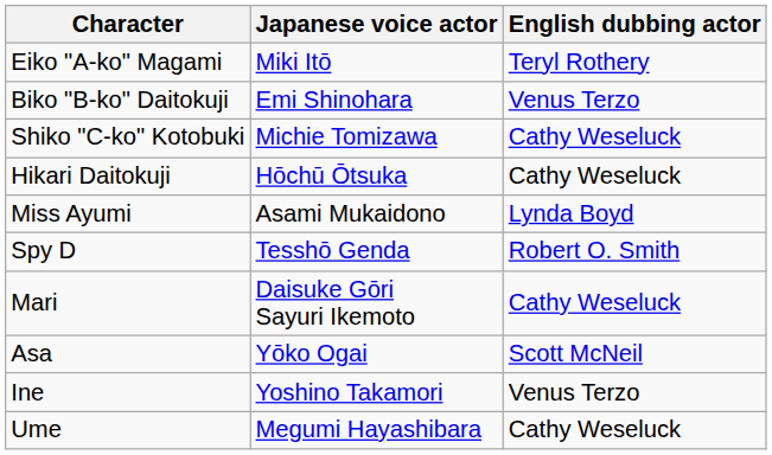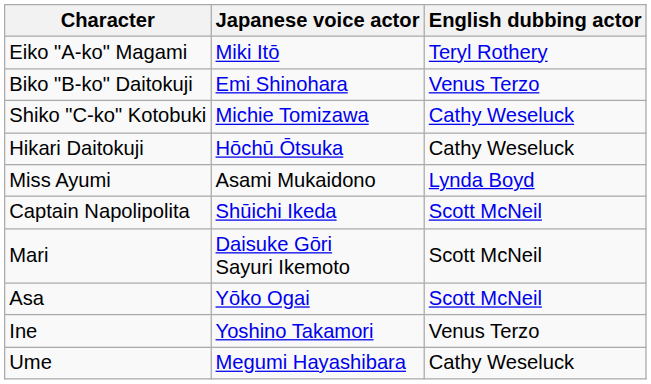 <table class="wikitable">
 <tr>
 <th>Character</th>
 <th>Japanese voice actor</th>
 <th>English dubbing actor</th>
 </tr>
 <tr>
 <td>Eiko "A-ko" Magami</td>
 <td><a href='#'>Miki Itō</a></td>
 <td><a href='#'>Teryl Rothery</a></td>
 </tr>
 <tr>
 <td>Biko "B-ko" Daitokuji</td>
 <td><a href='#'>Emi Shinohara</a></td>
 <td><a href='#'>Venus Terzo</a></td>
 </tr>
 <tr>
 <td>Shiko "C-ko" Kotobuki</td>
 <td><a href='#'>Michie Tomizawa</a></td>
 <td><a href='#'>Cathy Weseluck</a></td>
 </tr>
 <tr>
 <td>Hikari Daitokuji</td>
 <td><a href='#'>Hōchū Ōtsuka</a></td>
 <td>Cathy Weseluck</td>
 </tr>
 <tr>
 <td>Miss Ayumi</td>
 <td>Asami Mukaidono</td>
 <td><a href='#'>Lynda Boyd</a></td>
 </tr>
 <tr>
-<td>Spy D</td>
-<td><a href='#'>Tesshō Genda</a></td>
-<td><a href='#'>Robert O. Smith</a></td>
+<td>Captain Napolipolita</td>
+<td><a href='#'>Shūichi Ikeda</a></td>
+<td><a href='#'>Scott McNeil</a></td>
 </tr>
 <tr>
 <td>Mari</td>
 <td><a href='#'>Daisuke Gōri</a>  <br> Sayuri Ikemoto </td>
-<td><a href='#'>Cathy Weseluck</a></td>
+<td>Scott McNeil </td>
 </tr>
 <tr>
 <td>Asa</td>
 <td><a href='#'>Yōko Ogai</a></td>
 <td><a href='#'>Scott McNeil</a></td>
 </tr>
 <tr>
 <td>Ine</td>
 <td><a href='#'>Yoshino Takamori</a></td>
 <td>Venus Terzo</td>
 </tr>
 <tr>
 <td>Ume</td>
 <td><a href='#'>Megumi Hayashibara</a></td>
 <td>Cathy Weseluck</td>
 </tr>
 </table>
